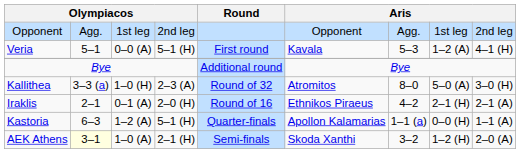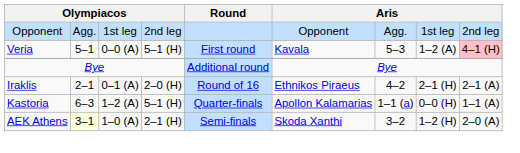 <table class="wikitable" style="text-align:center">
 <tr>
 <th colspan=4>Olympiacos</th>
 <th>Round</th>
 <th colspan=4>Aris</th>
 </tr>
 <tr style="background:#c1e0ff">
 <td>Opponent</td>
 <td>Agg.</td>
 <td>1st leg</td>
 <td>2nd leg</td>
 <td></td>
 <td>Opponent</td>
 <td>Agg.</td>
 <td>1st leg</td>
 <td>2nd leg</td>
 </tr>
 <tr>
 <td align=left><a href='#'>Veria</a></td>
 <td>5–1</td>
 <td>0–0 (A)</td>
 <td>5–1 (H)</td>
 <td style="background:#c1e0ff;"><a href='#'>First round</a></td>
 <td align=left><a href='#'>Kavala</a></td>
 <td>5–3</td>
 <td>1–2 (A)</td>
-<td>4–1 (H)</td>
+<td style="background: pink;">4–1 (H)</td>
 </tr>
 <tr>
 </tr>
 <tr>
 <td colspan=4><em><a href='#'>Bye</a></em></td>
 <td style="background:#C1E0FF"><a href='#'>Additional round</a></td>
 <td colspan=4><em><a href='#'>Bye</a></em></td>
-</tr>
-<tr>
-<td align=left><a href='#'>Kallithea</a></td>
-<td>3–3 (<a href='#'>a</a>)</td>
-<td>1–0 (H)</td>
-<td>2–3 (A)</td>
-<td style="background:#c1e0ff;"><a href='#'>Round of 32</a></td>
-<td align=left><a href='#'>Atromitos</a></td>
-<td>8–0</td>
-<td>5–0 (A)</td>
-<td>3–0 (H)</td>
 </tr>
 <tr>
 <td align=left><a href='#'>Iraklis</a></td>
 <td>2–1</td>
 <td>0–1 (A)</td>
 <td>2–0 (H)</td>
 <td style="background:#c1e0ff;"><a href='#'>Round of 16</a></td>
 <td align=left><a href='#'>Ethnikos Piraeus</a></td>
 <td>4–2</td>
 <td>2–1 (H)</td>
 <td>2–1 (A)</td>
 </tr>
 <tr>
 <td align=left><a href='#'>Kastoria</a></td>
 <td>6–3</td>
 <td>1–2 (A)</td>
 <td>5–1 (H)</td>
 <td style="background:#c1e0ff;"><a href='#'>Quarter-finals</a></td>
 <td align=left><a href='#'>Apollon Kalamarias</a></td>
 <td>1–1 (<a href='#'>a</a>)</td>
 <td>0–0 (H)</td>
 <td>1–1 (A)</td>
 </tr>
 <tr>
 <td align=left><a href='#'>AEK Athens</a></td>
 <td style="background: lightyellow;">3–1</td>
 <td>1–0 (A)</td>
 <td>2–1 (H)</td>
 <td style="background:#c1e0ff;"><a href='#'>Semi-finals</a></td>
 <td align=left><a href='#'>Skoda Xanthi</a></td>
 <td>3–2</td>
 <td>1–2 (H)</td>
 <td>2–0 (A)</td>
 </tr>
 </table>
